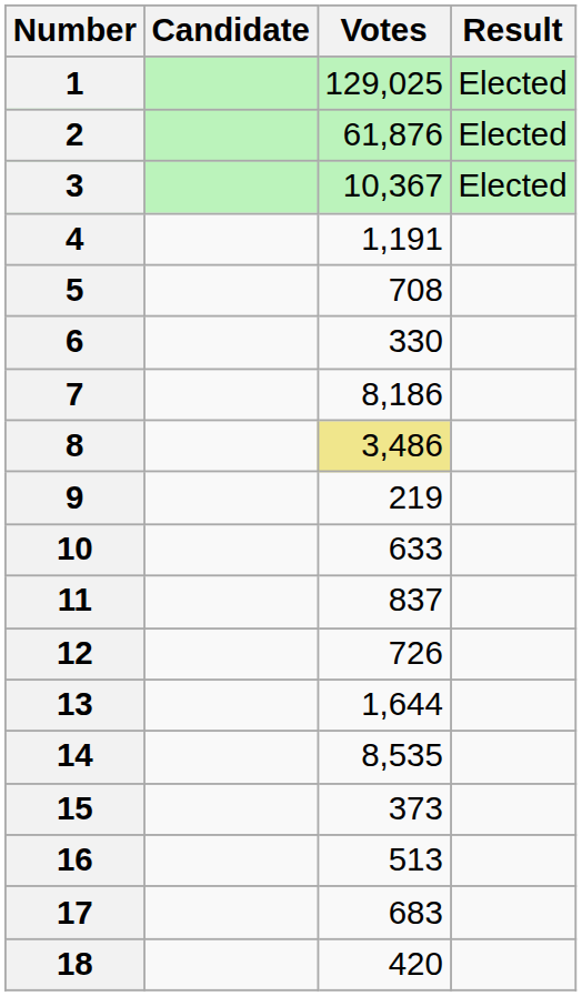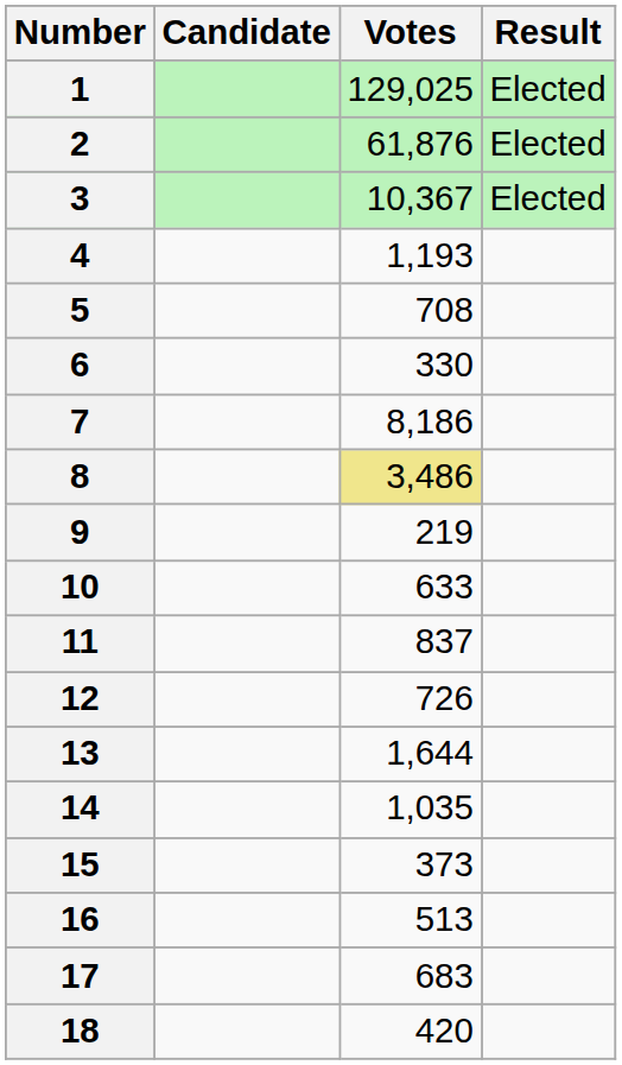 <table class="wikitable sortable">
 <tr>
 <th scope="col">Number</th>
 <th scope="col">Candidate</th>
 <th scope="col">Votes</th>
 <th scope="col">Result</th>
 </tr>
 <tr bgcolor=bbf3bb>
 <th scope="row">1</th>
 <td></td>
 <td style="text-align:right">129,025</td>
 <td>Elected</td>
 </tr>
 <tr bgcolor=bbf3bb>
 <th scope="row">2</th>
 <td></td>
 <td style="text-align:right">61,876</td>
 <td>Elected</td>
 </tr>
 <tr bgcolor=bbf3bb>
 <th scope="row">3</th>
 <td></td>
 <td style="text-align:right">10,367</td>
 <td>Elected</td>
 </tr>
 <tr>
 <th scope="row">4</th>
 <td></td>
-<td style="text-align:right">1,191</td>
+<td style="text-align:right">1,193</td>
 <td></td>
 </tr>
 <tr>
 <th scope="row">5</th>
 <td></td>
 <td style="text-align:right">708</td>
 <td></td>
 </tr>
 <tr>
 <th scope="row">6</th>
 <td></td>
 <td style="text-align:right">330</td>
 <td></td>
 </tr>
 <tr>
 <th scope="row">7</th>
 <td></td>
 <td style="text-align:right">8,186</td>
 <td></td>
 </tr>
 <tr>
 <th scope="row">8</th>
 <td></td>
 <td style="background: khaki; text-align:right">3,486</td>
 <td></td>
 </tr>
 <tr>
 <th scope="row">9</th>
 <td></td>
 <td style="text-align:right">219</td>
 <td></td>
 </tr>
 <tr>
 <th scope="row">10</th>
 <td></td>
 <td style="text-align:right">633</td>
 <td></td>
 </tr>
 <tr>
 <th scope="row">11</th>
 <td></td>
 <td style="text-align:right">837</td>
 <td></td>
 </tr>
 <tr>
 <th scope="row">12</th>
 <td></td>
 <td style="text-align:right">726</td>
 <td></td>
 </tr>
 <tr>
 <th scope="row">13</th>
 <td></td>
 <td style="text-align:right">1,644</td>
 <td></td>
 </tr>
 <tr>
 <th scope="row">14</th>
 <td></td>
-<td style="text-align:right">8,535</td>
+<td style="text-align:right">1,035</td>
 <td></td>
 </tr>
 <tr>
 <th scope="row">15</th>
 <td></td>
 <td style="text-align:right">373</td>
 <td></td>
 </tr>
 <tr>
 <th scope="row">16</th>
 <td></td>
 <td style="text-align:right">513</td>
 <td></td>
 </tr>
 <tr>
 <th scope="row">17</th>
 <td></td>
 <td style="text-align:right">683</td>
 <td></td>
 </tr>
 <tr>
 <th scope="row">18</th>
 <td></td>
 <td style="text-align:right">420</td>
 <td></td>
 </tr>
 </table>
